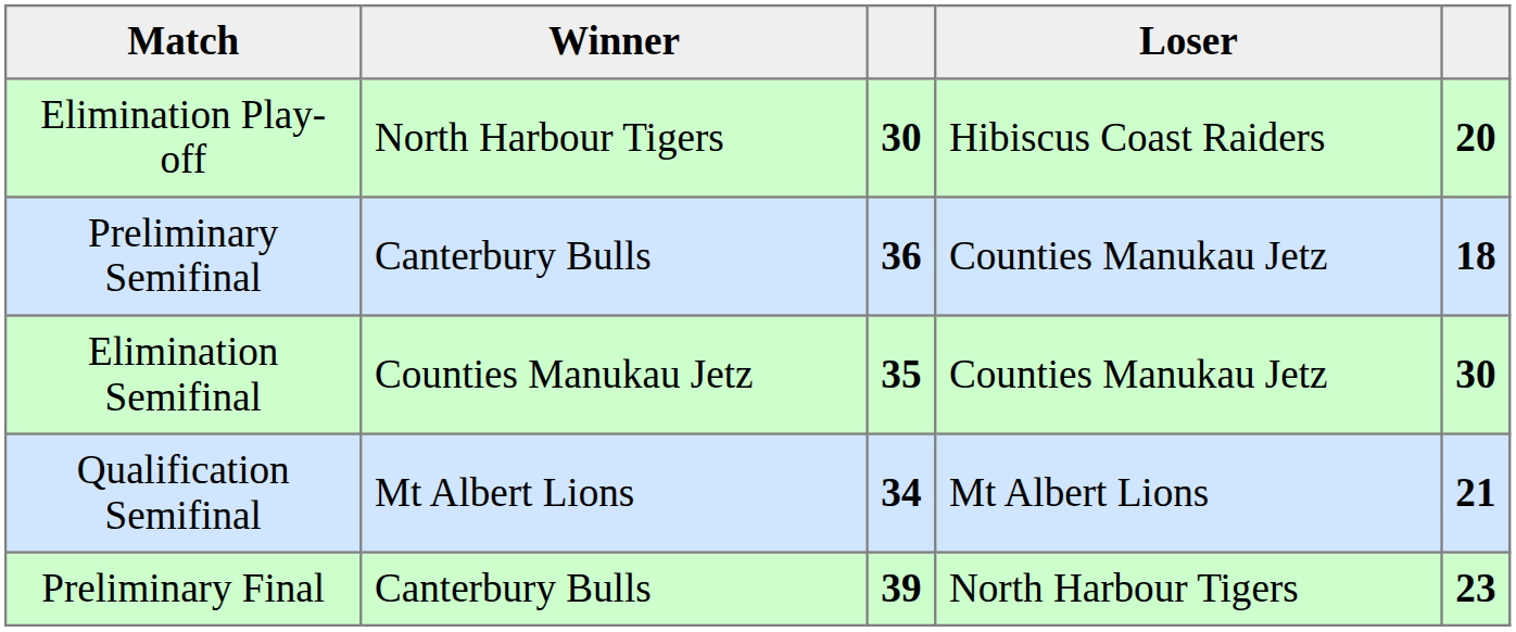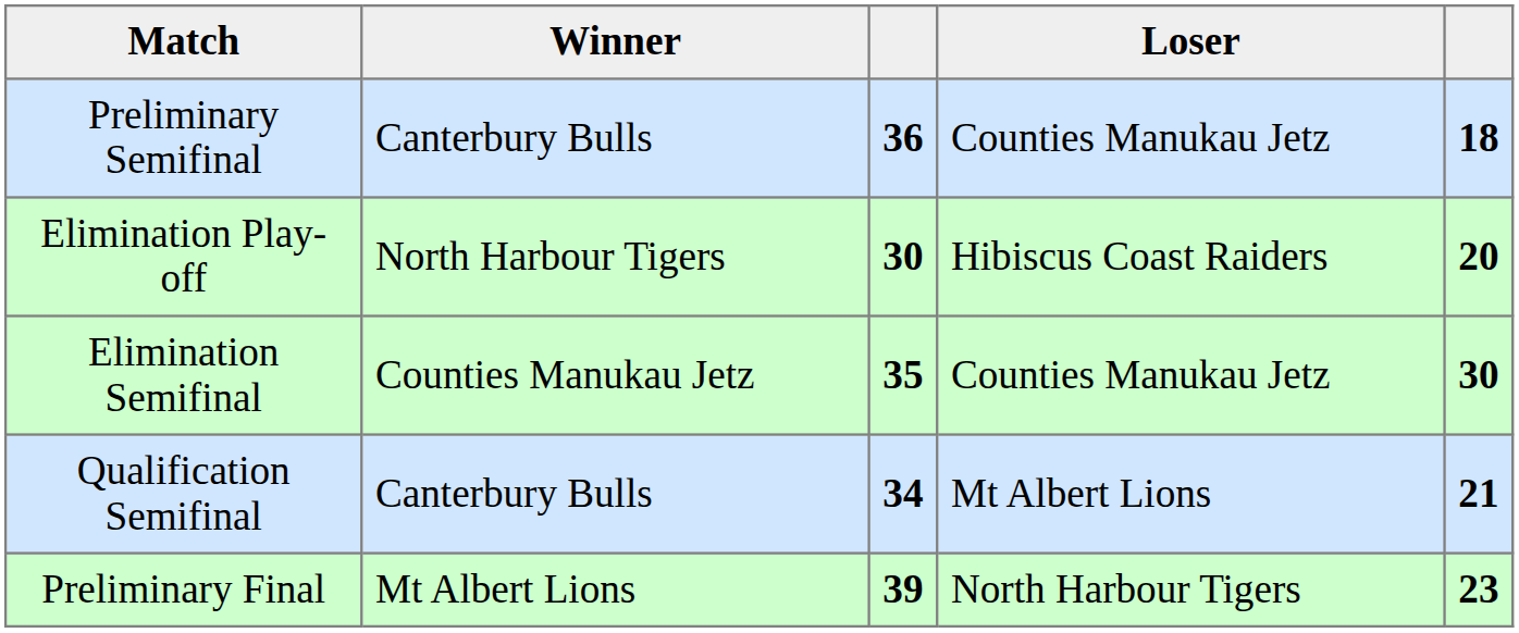 <table style=border-collapse:collapse border=1 cellspacing=0 cellpadding=5>
 <tr align=center bgcolor=#efefef>
 <th width=130>Match</th>
 <th width=190>Winner</th>
 <th width=13></th>
 <th width=190>Loser</th>
 <th width=13></th>
 </tr>
+<tr align=center style="background:#d0e6ff;">
+<td>Preliminary Semifinal</td>
+<td align="left">Canterbury Bulls</td>
+<td><strong>36</strong></td>
+<td align="left">Counties Manukau Jetz</td>
+<td><strong>18</strong></td>
+</tr>
 <tr align=center style="background:#ccffcc;">
 <td>Elimination Play-off</td>
 <td align="left">North Harbour Tigers</td>
 <td><strong>30</strong></td>
 <td align="left">Hibiscus Coast Raiders</td>
 <td><strong>20</strong></td>
-</tr>
-<tr align=center style="background:#d0e6ff;">
-<td>Preliminary Semifinal</td>
-<td align="left">Canterbury Bulls</td>
-<td><strong>36</strong></td>
-<td align="left">Counties Manukau Jetz</td>
-<td><strong>18</strong></td>
 </tr>
 <tr align=center style="background:#ccffcc;">
 <td>Elimination Semifinal</td>
 <td align="left">Counties Manukau Jetz</td>
 <td><strong>35</strong></td>
 <td align="left">Counties Manukau Jetz</td>
 <td><strong>30</strong></td>
 </tr>
 <tr align=center style="background:#d0e6ff;">
 <td>Qualification Semifinal</td>
-<td align="left">Mt Albert Lions</td>
+<td align="left">Canterbury Bulls</td>
 <td><strong>34</strong></td>
 <td align="left">Mt Albert Lions</td>
 <td><strong>21</strong></td>
 </tr>
 <tr align=center style="background:#ccffcc;">
 <td>Preliminary Final</td>
-<td align="left">Canterbury Bulls</td>
+<td align="left">Mt Albert Lions</td>
 <td><strong>39</strong></td>
 <td align="left">North Harbour Tigers</td>
 <td><strong>23</strong></td>
 </tr>
 </table>
